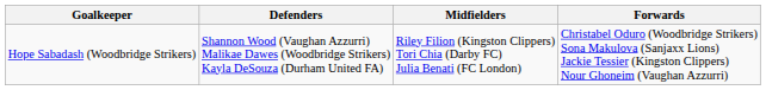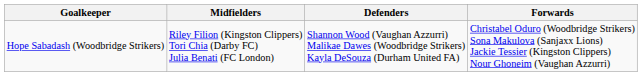 <table class="wikitable">
 <tr>
 <th>Goalkeeper</th>
+<th>Midfielders</th>
 <th>Defenders</th>
-<th>Midfielders</th>
 <th>Forwards</th>
 </tr>
 <tr>
 <td><a href='#'>Hope Sabadash</a> (Woodbridge Strikers)</td>
+<td><a href='#'>Riley Filion</a> (Kingston Clippers)<br><a href='#'>Tori Chia</a> (Darby FC)<br><a href='#'>Julia Benati</a> (FC London)</td>
 <td><a href='#'>Shannon Wood</a> (Vaughan Azzurri)<br><a href='#'>Malikae Dawes</a> (Woodbridge Strikers)<br><a href='#'>Kayla DeSouza</a> (Durham United FA)</td>
-<td><a href='#'>Riley Filion</a> (Kingston Clippers)<br><a href='#'>Tori Chia</a> (Darby FC)<br><a href='#'>Julia Benati</a> (FC London)</td>
 <td><a href='#'>Christabel Oduro</a> (Woodbridge Strikers)<br><a href='#'>Sona Makulova</a> (Sanjaxx Lions)<br><a href='#'>Jackie Tessier</a> (Kingston Clippers)<br><a href='#'>Nour Ghoneim</a> (Vaughan Azzurri)</td>
 </tr>
 </table>
